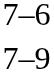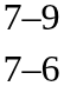 <table style="text-align:center">
 <tr>
 <th width=200></th>
 <th width=100></th>
 <th width=200></th>
 </tr>
 <tr>
+<td align=right></td>
+<td>7–9</td>
+<td align=left><strong></strong></td>
+</tr>
+<tr>
 <td align=right><strong></strong></td>
 <td>7–6</td>
 <td align=left></td>
 </tr>
-<tr>
-<td align=right></td>
-<td>7–9</td>
-<td align=left><strong></strong></td>
-</tr>
 </table>
